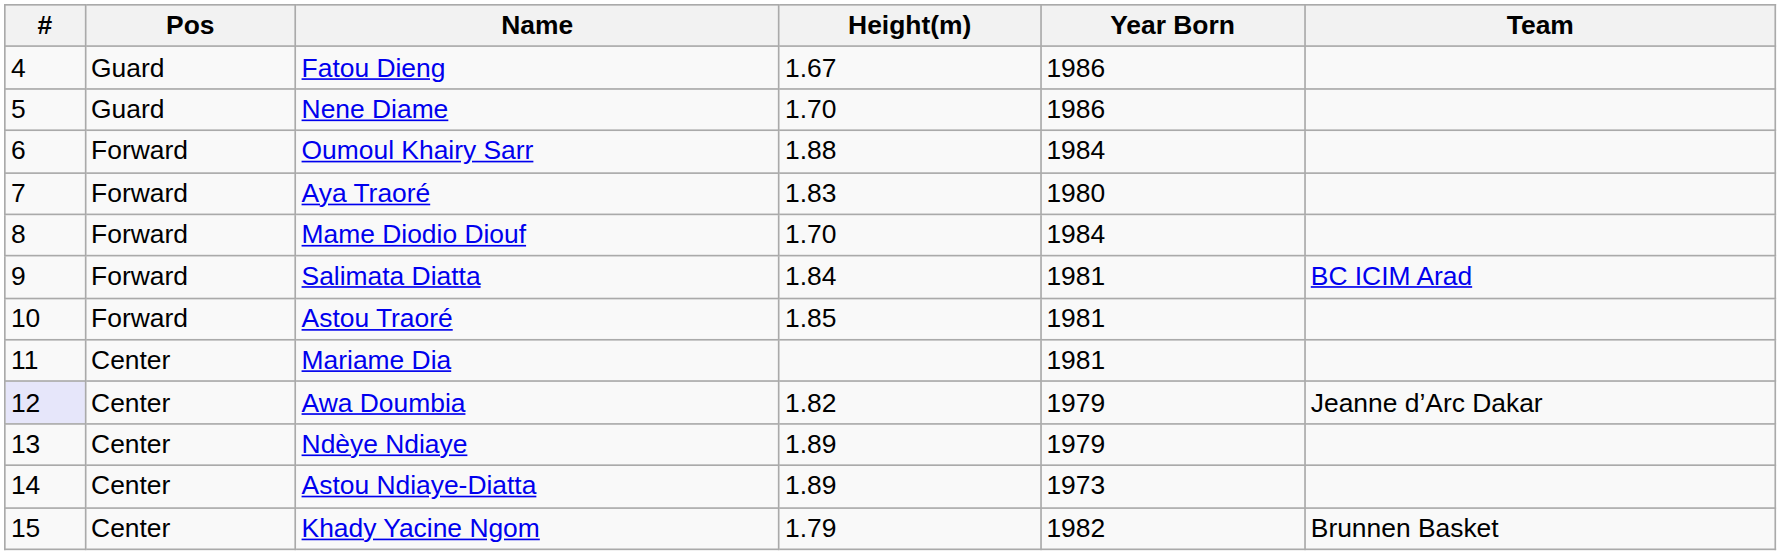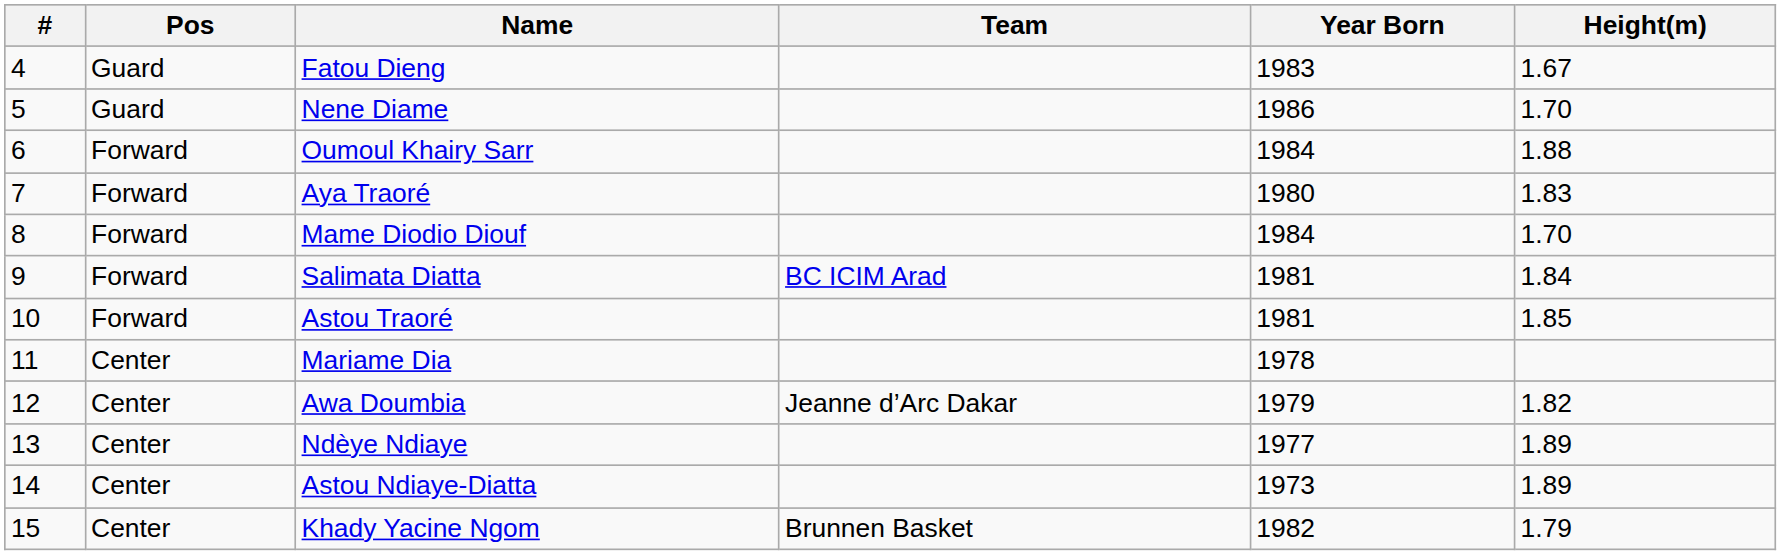 <table class="wikitable" width=85%>
 <tr>
 <th>#</th>
 <th>Pos</th>
 <th>Name</th>
+<th>Team</th>
+<th>Year Born</th>
 <th>Height(m)</th>
-<th>Year Born</th>
-<th>Team</th>
 </tr>
 <tr>
 <td>4</td>
 <td>Guard</td>
 <td><a href='#'>Fatou Dieng</a></td>
+<td></td>
+<td>1983</td>
 <td>1.67</td>
-<td>1986</td>
-<td></td>
 </tr>
 <tr>
 <td>5</td>
 <td>Guard</td>
 <td><a href='#'>Nene Diame</a></td>
+<td></td>
+<td>1986</td>
 <td>1.70</td>
-<td>1986</td>
-<td></td>
 </tr>
 <tr>
 <td>6</td>
 <td>Forward</td>
 <td><a href='#'>Oumoul Khairy Sarr</a></td>
+<td></td>
+<td>1984</td>
 <td>1.88</td>
-<td>1984</td>
-<td></td>
 </tr>
 <tr>
 <td>7</td>
 <td>Forward</td>
 <td><a href='#'>Aya Traoré</a></td>
+<td></td>
+<td>1980</td>
 <td>1.83</td>
-<td>1980</td>
-<td></td>
 </tr>
 <tr>
 <td>8</td>
 <td>Forward</td>
 <td><a href='#'>Mame Diodio Diouf</a></td>
+<td></td>
+<td>1984</td>
 <td>1.70</td>
-<td>1984</td>
-<td></td>
 </tr>
 <tr>
 <td>9</td>
 <td>Forward</td>
 <td><a href='#'>Salimata Diatta</a></td>
+<td> <a href='#'>BC ICIM Arad</a></td>
+<td>1981</td>
 <td>1.84</td>
-<td>1981</td>
-<td> <a href='#'>BC ICIM Arad</a></td>
 </tr>
 <tr>
 <td>10</td>
 <td>Forward</td>
 <td><a href='#'>Astou Traoré</a></td>
+<td></td>
+<td>1981</td>
 <td>1.85</td>
-<td>1981</td>
-<td></td>
 </tr>
 <tr>
 <td>11</td>
 <td>Center</td>
 <td><a href='#'>Mariame Dia</a></td>
 <td></td>
-<td>1981</td>
+<td>1978</td>
 <td></td>
 </tr>
 <tr>
-<td style="background: lavender;">12</td>
+<td>12</td>
 <td>Center</td>
 <td><a href='#'>Awa Doumbia</a></td>
+<td> Jeanne d’Arc Dakar</td>
+<td>1979</td>
 <td>1.82</td>
-<td>1979</td>
-<td> Jeanne d’Arc Dakar</td>
 </tr>
 <tr>
 <td>13</td>
 <td>Center</td>
 <td><a href='#'>Ndèye Ndiaye</a></td>
+<td></td>
+<td>1977</td>
 <td>1.89</td>
-<td>1979</td>
-<td></td>
 </tr>
 <tr>
 <td>14</td>
 <td>Center</td>
 <td><a href='#'>Astou Ndiaye-Diatta</a></td>
+<td></td>
+<td>1973</td>
 <td>1.89</td>
-<td>1973</td>
-<td></td>
 </tr>
 <tr>
 <td>15</td>
 <td>Center</td>
 <td><a href='#'>Khady Yacine Ngom</a></td>
+<td> Brunnen Basket</td>
+<td>1982</td>
 <td>1.79</td>
-<td>1982</td>
-<td> Brunnen Basket</td>
 </tr>
 </table>
